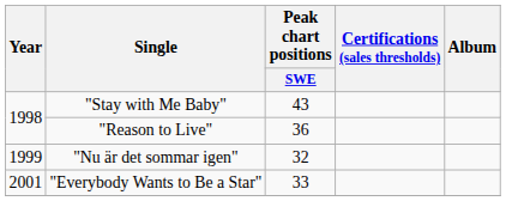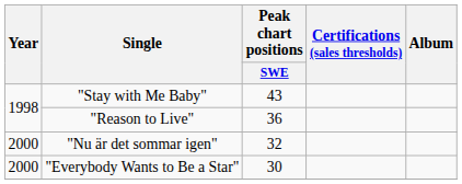 <table class="wikitable plainrowheaders" style="text-align:center;" border="1">
 <tr>
 <th scope="col" rowspan="2">Year</th>
 <th scope="col" rowspan="2">Single</th>
 <th scope="col" colspan="1">Peak chart positions</th>
 <th scope="col" rowspan="2"><a href='#'>Certifications</a><br><small><a href='#'>(sales thresholds)</a></small></th>
 <th scope="col" rowspan="2">Album</th>
 </tr>
 <tr>
 <th scope="col" style="width:4em;font-size:85%;"><a href='#'>SWE</a><br></th>
 </tr>
 <tr>
 <td rowspan="2">1998</td>
 <td>"Stay with Me Baby"</td>
 <td>43</td>
 <td></td>
 <td></td>
 </tr>
 <tr>
 <td>"Reason to Live"</td>
 <td>36</td>
 <td></td>
 <td></td>
 </tr>
 <tr>
-<td rowspan="1">1999</td>
+<td rowspan="1">2000</td>
 <td>"Nu är det sommar igen"</td>
 <td>32</td>
 <td></td>
 <td></td>
 </tr>
 <tr>
-<td rowspan="1">2001</td>
+<td rowspan="1">2000</td>
 <td>"Everybody Wants to Be a Star"</td>
-<td>33</td>
+<td>30</td>
 <td></td>
 <td></td>
 </tr>
 <tr>
 </tr>
 </table>
